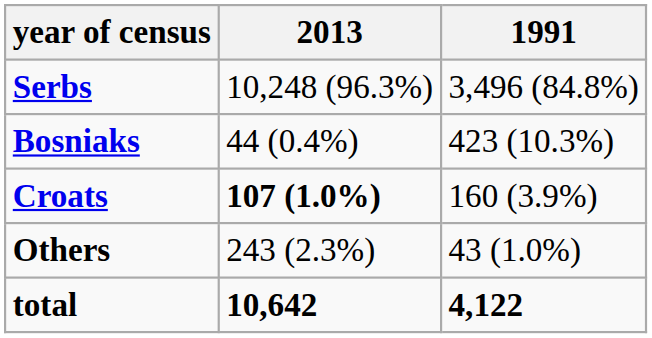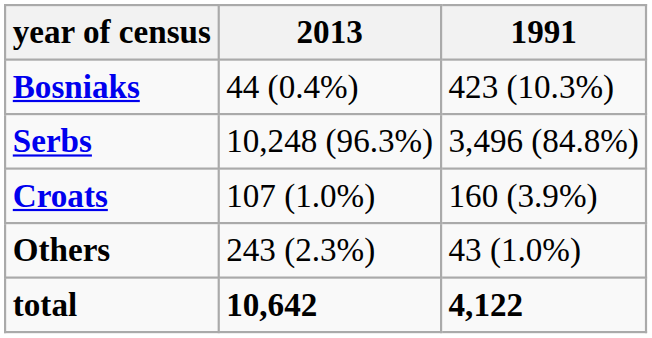 <table class="wikitable" style="font-size:95%;">
 <tr>
 <th>year of census</th>
 <th>2013</th>
 <th>1991</th>
 </tr>
 <tr>
+<td><strong><a href='#'>Bosniaks</a></strong></td>
+<td>44 (0.4%)</td>
+<td>423 (10.3%)</td>
+</tr>
+<tr>
 <td><strong><a href='#'>Serbs</a></strong></td>
 <td>10,248 (96.3%)</td>
 <td>3,496 (84.8%)</td>
 </tr>
 <tr>
-<td><strong><a href='#'>Bosniaks</a></strong></td>
-<td>44 (0.4%)</td>
-<td>423 (10.3%)</td>
-</tr>
-<tr>
 <td><strong> <a href='#'>Croats</a></strong></td>
-<td><strong>107 (1.0%)</strong></td>
+<td>107 (1.0%)</td>
 <td>160 (3.9%)</td>
 </tr>
 <tr>
 <td><strong>Others</strong></td>
 <td>243 (2.3%)</td>
 <td>43 (1.0%)</td>
 </tr>
 <tr>
 <td><strong>total</strong></td>
 <td><strong>10,642</strong></td>
 <td><strong>4,122</strong></td>
 </tr>
 </table>
